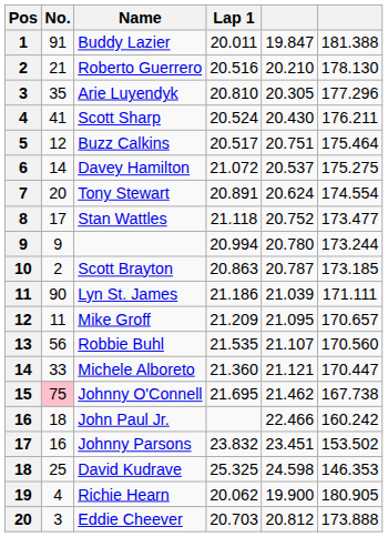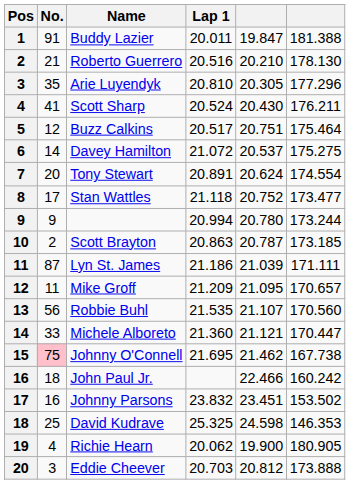 <table class="wikitable sortable" " style="font-size: 95%">
 <tr>
 <th>Pos</th>
 <th>No.</th>
 <th>Name</th>
 <th>Lap 1</th>
 <th></th>
 <th></th>
 </tr>
 <tr>
 <th scope="row">1</th>
 <td align=center>91</td>
 <td> <a href='#'>Buddy Lazier</a></td>
 <td align="center">20.011</td>
 <td align="center">19.847</td>
 <td align="center">181.388</td>
 </tr>
 <tr>
 <th scope="row">2</th>
 <td align=center>21</td>
 <td> <a href='#'>Roberto Guerrero</a></td>
 <td align="center">20.516</td>
 <td align="center">20.210</td>
 <td align="center">178.130</td>
 </tr>
 <tr>
 <th scope="row">3</th>
 <td align=center>35</td>
 <td> <a href='#'>Arie Luyendyk</a></td>
 <td align="center">20.810</td>
 <td align="center">20.305</td>
 <td align="center">177.296</td>
 </tr>
 <tr>
 <th scope="row">4</th>
 <td align=center>41</td>
 <td> <a href='#'>Scott Sharp</a></td>
 <td align="center">20.524</td>
 <td align="center">20.430</td>
 <td align="center">176.211</td>
 </tr>
 <tr>
 <th scope="row">5</th>
 <td align=center>12</td>
 <td> <a href='#'>Buzz Calkins</a> <strong></strong></td>
 <td align="center">20.517</td>
 <td align="center">20.751</td>
 <td align="center">175.464</td>
 </tr>
 <tr>
 <th scope="row">6</th>
 <td align=center>14</td>
 <td> <a href='#'>Davey Hamilton</a> <strong></strong></td>
 <td align="center">21.072</td>
 <td align="center">20.537</td>
 <td align="center">175.275</td>
 </tr>
 <tr>
 <th scope="row">7</th>
 <td align=center>20</td>
 <td> <a href='#'>Tony Stewart</a> <strong></strong></td>
 <td align="center">20.891</td>
 <td align="center">20.624</td>
 <td align="center">174.554</td>
 </tr>
 <tr>
 <th scope="row">8</th>
 <td align=center>17</td>
 <td> <a href='#'>Stan Wattles</a> <strong></strong></td>
 <td align="center">21.118</td>
 <td align="center">20.752</td>
 <td align="center">173.477</td>
 </tr>
 <tr>
 <th scope="row">9</th>
 <td align=center>9</td>
 <td></td>
 <td align="center">20.994</td>
 <td align="center">20.780</td>
 <td align="center">173.244</td>
 </tr>
 <tr>
 <th scope="row">10</th>
 <td align=center>2</td>
 <td> <a href='#'>Scott Brayton</a></td>
 <td align="center">20.863</td>
 <td align="center">20.787</td>
 <td align="center">173.185</td>
 </tr>
 <tr>
 <th scope="row">11</th>
-<td align=center>90</td>
+<td align=center>87</td>
 <td> <a href='#'>Lyn St. James</a></td>
 <td align="center">21.186</td>
 <td align="center">21.039</td>
 <td align="center">171.111</td>
 </tr>
 <tr>
 <th scope="row">12</th>
 <td align=center>11</td>
 <td> <a href='#'>Mike Groff</a></td>
 <td align="center">21.209</td>
 <td align="center">21.095</td>
 <td align="center">170.657</td>
 </tr>
 <tr>
 <th scope="row">13</th>
 <td align=center>56</td>
 <td> <a href='#'>Robbie Buhl</a></td>
 <td align="center">21.535</td>
 <td align="center">21.107</td>
 <td align="center">170.560</td>
 </tr>
 <tr>
 <th scope="row">14</th>
 <td align=center>33</td>
 <td> <a href='#'>Michele Alboreto</a> <strong></strong></td>
 <td align="center">21.360</td>
 <td align="center">21.121</td>
 <td align="center">170.447</td>
 </tr>
 <tr>
 <th scope="row">15</th>
 <td align=center style="background: pink;">75</td>
 <td> <a href='#'>Johnny O'Connell</a> <strong></strong></td>
 <td align="center">21.695</td>
 <td align="center">21.462</td>
 <td align="center">167.738</td>
 </tr>
 <tr>
 <th scope="row">16</th>
 <td align=center>18</td>
 <td> <a href='#'>John Paul Jr.</a></td>
 <td align="center"></td>
 <td align="center">22.466</td>
 <td align="center">160.242</td>
 </tr>
 <tr>
 <th scope="row">17</th>
 <td align=center>16</td>
 <td> <a href='#'>Johnny Parsons</a></td>
 <td align="center">23.832</td>
 <td align="center">23.451</td>
 <td align="center">153.502</td>
 </tr>
 <tr>
 <th scope="row">18</th>
 <td align=center>25</td>
 <td> <a href='#'>David Kudrave</a></td>
 <td align="center">25.325</td>
 <td align="center">24.598</td>
 <td align="center">146.353</td>
 </tr>
 <tr>
 <th scope="row">19</th>
 <td align=center>4</td>
 <td> <a href='#'>Richie Hearn</a> <strong></strong></td>
 <td align="center">20.062</td>
 <td align="center">19.900</td>
 <td align="center">180.905</td>
 </tr>
 <tr>
 <th scope="row">20</th>
 <td align=center>3</td>
 <td> <a href='#'>Eddie Cheever</a></td>
 <td align="center">20.703</td>
 <td align="center">20.812</td>
 <td align="center">173.888</td>
 </tr>
 </table>
